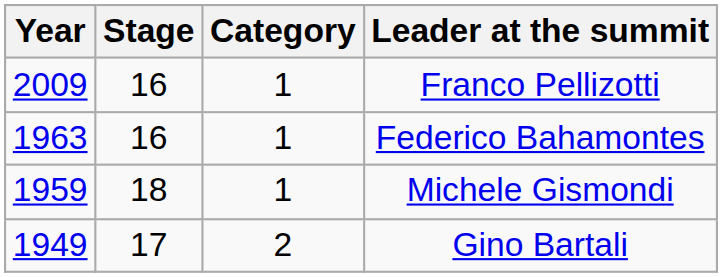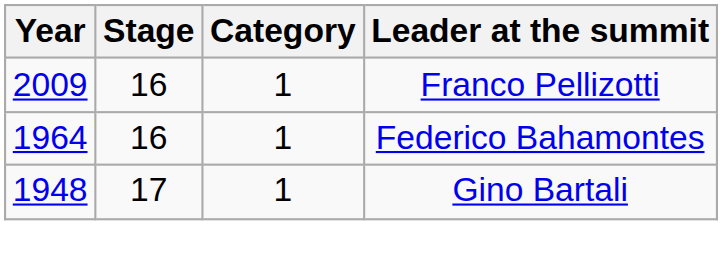 <table class="wikitable" style="text-align: center;">
 <tr>
 <th>Year</th>
 <th>Stage</th>
 <th>Category</th>
 <th>Leader at the summit</th>
 </tr>
 <tr>
 <td><a href='#'>2009</a></td>
 <td>16</td>
 <td>1</td>
 <td><a href='#'>Franco Pellizotti</a></td>
 </tr>
 <tr>
-<td><a href='#'>1963</a></td>
+<td><a href='#'>1964</a></td>
 <td>16</td>
 <td>1</td>
 <td><a href='#'>Federico Bahamontes</a></td>
 </tr>
 <tr>
-<td><a href='#'>1959</a></td>
-<td>18</td>
+<td><a href='#'>1948</a></td>
+<td>17</td>
 <td>1</td>
-<td><a href='#'>Michele Gismondi</a></td>
-</tr>
-<tr>
-<td><a href='#'>1949</a></td>
-<td>17</td>
-<td>2</td>
 <td><a href='#'>Gino Bartali</a></td>
 </tr>
 </table>
